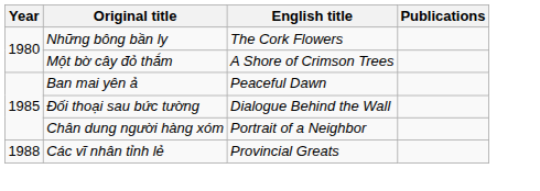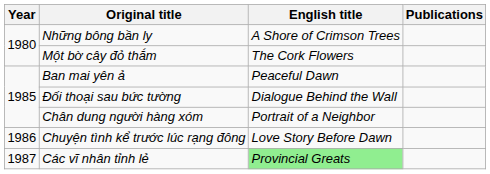 <table class="wikitable">
 <tr>
 <th>Year</th>
 <th>Original title</th>
 <th>English title</th>
 <th>Publications</th>
 </tr>
 <tr>
 <td rowspan="2">1980</td>
 <td><em>Những bông bần ly</em></td>
-<td><em>The Cork Flowers</em></td>
+<td><em>A Shore of Crimson Trees</em></td>
 <td></td>
 </tr>
 <tr>
 <td><em>Một bờ cây đỏ thắm</em></td>
-<td><em>A Shore of Crimson Trees</em></td>
+<td><em>The Cork Flowers</em></td>
 <td></td>
 </tr>
 <tr>
 <td rowspan="3">1985</td>
 <td><em>Ban mai yên ả</em></td>
 <td><em>Peaceful Dawn</em></td>
 <td></td>
 </tr>
 <tr>
 <td><em>Đối thoại sau bức tường</em></td>
 <td><em>Dialogue Behind the Wall</em></td>
 <td></td>
 </tr>
 <tr>
 <td><em>Chân dung người hàng xóm</em></td>
 <td><em>Portrait of a Neighbor</em></td>
 <td></td>
 </tr>
 <tr>
-<td>1988</td>
+<td>1986</td>
+<td><em>Chuyện tình kể trước lúc rạng đông</em></td>
+<td><em>Love Story Before Dawn</em></td>
+<td></td>
+</tr>
+<tr>
+<td>1987</td>
 <td><em>Các vĩ nhân tỉnh lẻ</em></td>
-<td><em>Provincial Greats</em></td>
+<td style="background: lightgreen;"><em>Provincial Greats</em></td>
 <td></td>
 </tr>
 </table>
